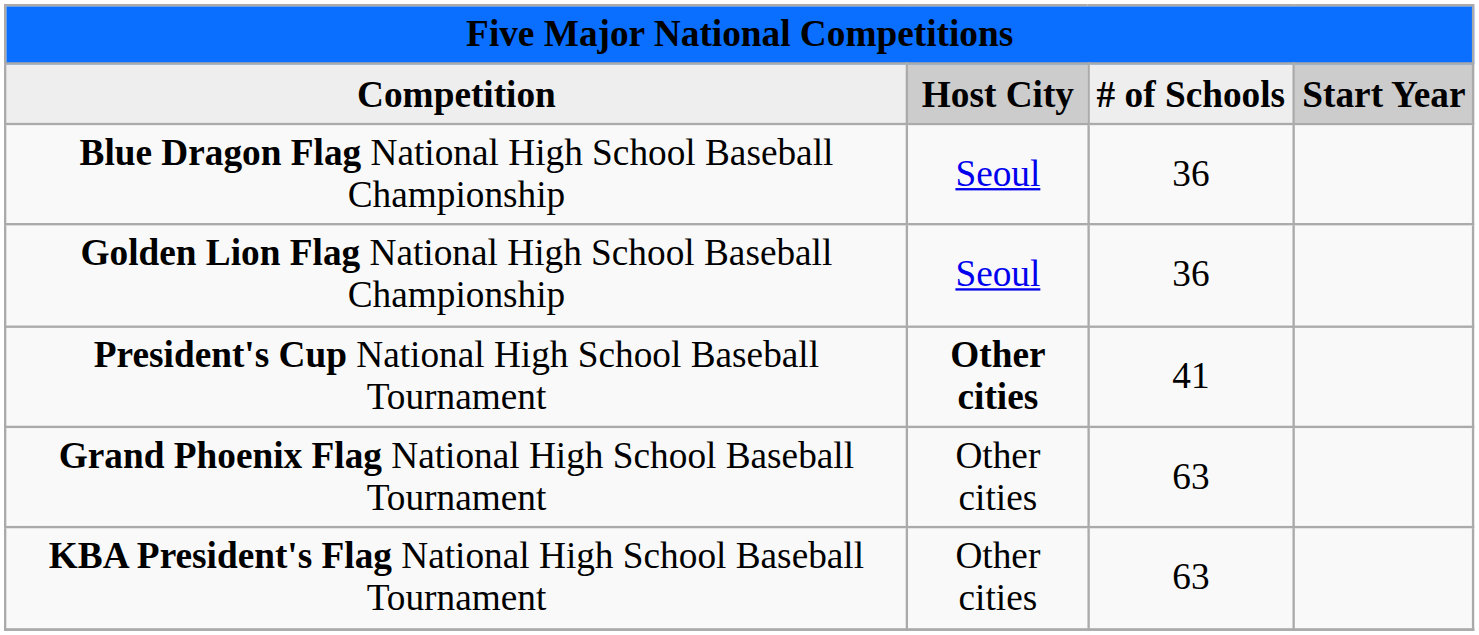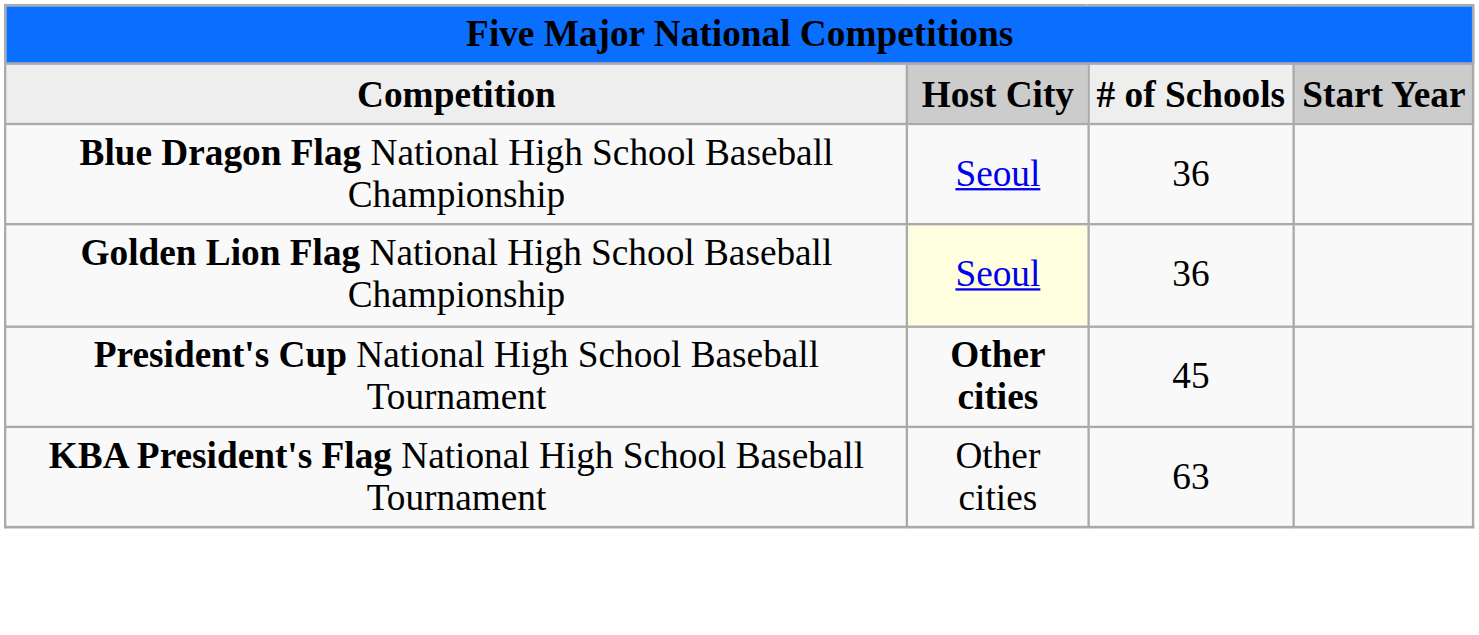 <table class="wikitable">
 <tr>
 <th colspan="4" style="background:#0A6EFF;"><span>Five Major National Competitions</span></th>
 </tr>
 <tr>
 <th style="background:#eeeeee;" width="380">Competition</th>
 <th style="background:#cccccc;" width="70">Host City</th>
 <th style="background:#eeeeee;"># of Schools</th>
 <th style="background:#cccccc;">Start Year</th>
 </tr>
 <tr align=center>
 <td><strong>Blue Dragon Flag</strong> National High School Baseball Championship</td>
 <td><a href='#'>Seoul</a></td>
 <td>36</td>
 <td></td>
 </tr>
 <tr align=center>
 <td><strong>Golden Lion Flag</strong> National High School Baseball Championship</td>
-<td><a href='#'>Seoul</a></td>
+<td style="background: lightyellow;"><a href='#'>Seoul</a></td>
 <td>36</td>
 <td></td>
 </tr>
 <tr align=center>
 <td><strong>President's Cup</strong> National High School Baseball Tournament</td>
 <td><strong>Other cities</strong></td>
-<td>41</td>
-<td></td>
-</tr>
-<tr align=center>
-<td><strong>Grand Phoenix Flag</strong> National High School Baseball Tournament</td>
-<td>Other cities</td>
-<td>63</td>
+<td>45</td>
 <td></td>
 </tr>
 <tr align=center>
 <td><strong>KBA President's Flag</strong> National High School Baseball Tournament</td>
 <td>Other cities</td>
 <td>63</td>
 <td></td>
 </tr>
 <tr>
 </tr>
 </table>
